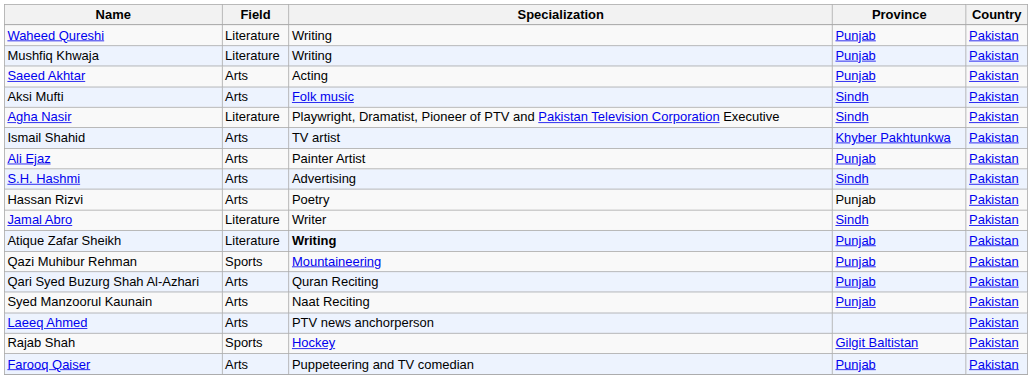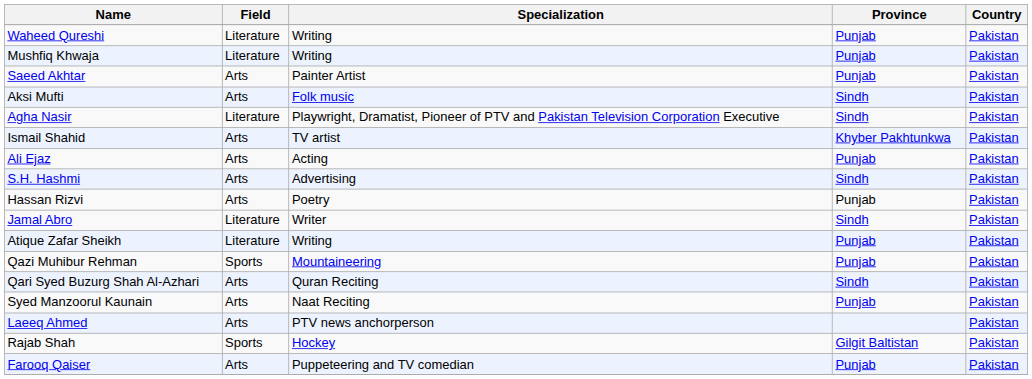 <table class="wikitable sortable" width="100%">
 <tr>
 <th>Name</th>
 <th>Field</th>
 <th>Specialization</th>
 <th>Province</th>
 <th>Country</th>
 </tr>
 <tr bgcolor=#edf3fe>
 </tr>
 <tr>
 <td><a href='#'>Waheed Qureshi</a></td>
 <td>Literature</td>
 <td>Writing</td>
 <td><a href='#'>Punjab</a></td>
 <td><a href='#'>Pakistan</a></td>
 </tr>
 <tr bgcolor=#edf3fe>
 <td>Mushfiq Khwaja</td>
 <td>Literature</td>
 <td>Writing</td>
 <td><a href='#'>Punjab</a></td>
 <td><a href='#'>Pakistan</a></td>
 </tr>
 <tr>
 <td><a href='#'>Saeed Akhtar</a></td>
 <td>Arts</td>
-<td>Acting</td>
+<td>Painter Artist</td>
 <td><a href='#'>Punjab</a></td>
 <td><a href='#'>Pakistan</a></td>
 </tr>
 <tr bgcolor=#edf3fe>
 <td>Aksi Mufti</td>
 <td>Arts</td>
 <td><a href='#'>Folk music</a></td>
 <td><a href='#'>Sindh</a></td>
 <td><a href='#'>Pakistan</a></td>
 </tr>
 <tr>
 <td><a href='#'>Agha Nasir</a></td>
 <td>Literature</td>
 <td>Playwright, Dramatist, Pioneer of PTV and <a href='#'>Pakistan Television Corporation</a> Executive</td>
 <td><a href='#'>Sindh</a></td>
 <td><a href='#'>Pakistan</a></td>
 </tr>
 <tr bgcolor=#edf3fe>
 <td>Ismail Shahid</td>
 <td>Arts</td>
 <td>TV artist</td>
 <td><a href='#'>Khyber Pakhtunkwa</a></td>
 <td><a href='#'>Pakistan</a></td>
 </tr>
 <tr>
 <td><a href='#'>Ali Ejaz</a></td>
 <td>Arts</td>
-<td>Painter Artist</td>
+<td>Acting</td>
 <td><a href='#'>Punjab</a></td>
 <td><a href='#'>Pakistan</a></td>
 </tr>
 <tr bgcolor=#edf3fe>
 <td><a href='#'>S.H. Hashmi</a></td>
 <td>Arts</td>
 <td>Advertising</td>
 <td><a href='#'>Sindh</a></td>
 <td><a href='#'>Pakistan</a></td>
 </tr>
 <tr>
 <td>Hassan Rizvi</td>
 <td>Arts</td>
 <td>Poetry</td>
 <td>Punjab</td>
 <td><a href='#'>Pakistan</a></td>
 </tr>
 <tr>
 <td><a href='#'>Jamal Abro</a></td>
 <td>Literature</td>
 <td>Writer</td>
 <td><a href='#'>Sindh</a></td>
 <td><a href='#'>Pakistan</a></td>
 </tr>
 <tr bgcolor=#edf3fe>
 <td>Atique Zafar Sheikh</td>
 <td>Literature</td>
-<td><strong>Writing</strong></td>
+<td>Writing</td>
 <td><a href='#'>Punjab</a></td>
 <td><a href='#'>Pakistan</a></td>
 </tr>
 <tr>
 <td>Qazi Muhibur Rehman</td>
 <td>Sports</td>
 <td><a href='#'>Mountaineering</a></td>
 <td><a href='#'>Punjab</a></td>
 <td><a href='#'>Pakistan</a></td>
 </tr>
 <tr bgcolor=#edf3fe>
 <td>Qari Syed Buzurg Shah Al-Azhari</td>
 <td>Arts</td>
 <td>Quran Reciting</td>
-<td><a href='#'>Punjab</a></td>
+<td><a href='#'>Sindh</a></td>
 <td><a href='#'>Pakistan</a></td>
 </tr>
 <tr>
 <td>Syed Manzoorul Kaunain</td>
 <td>Arts</td>
 <td>Naat Reciting</td>
 <td><a href='#'>Punjab</a></td>
 <td><a href='#'>Pakistan</a></td>
 </tr>
 <tr bgcolor=#edf3fe>
 <td><a href='#'>Laeeq Ahmed</a></td>
 <td>Arts</td>
 <td>PTV news anchorperson</td>
 <td></td>
 <td><a href='#'>Pakistan</a></td>
 </tr>
 <tr>
 <td>Rajab Shah</td>
 <td>Sports</td>
 <td><a href='#'>Hockey</a></td>
 <td><a href='#'>Gilgit Baltistan</a></td>
 <td><a href='#'>Pakistan</a></td>
 </tr>
 <tr bgcolor=#edf3fe>
 <td><a href='#'>Farooq Qaiser</a></td>
 <td>Arts</td>
 <td>Puppeteering and TV comedian</td>
 <td><a href='#'>Punjab</a></td>
 <td><a href='#'>Pakistan</a></td>
 </tr>
 <tr bgcolor=#edf3fe>
 </tr>
 </table>
